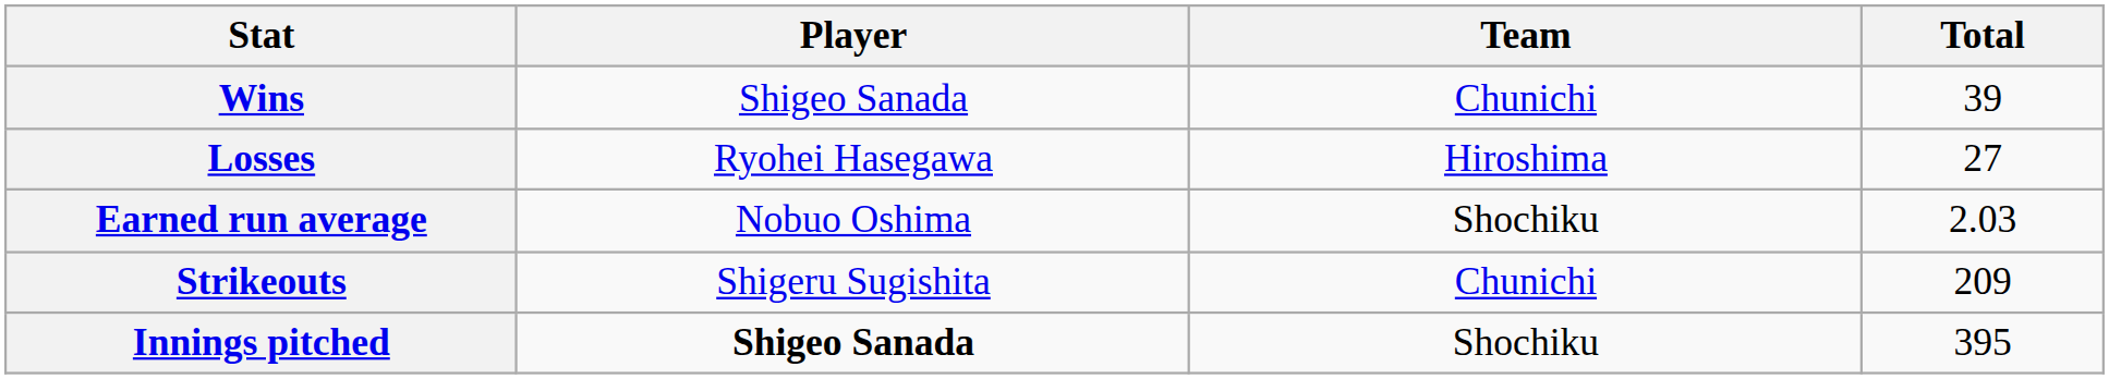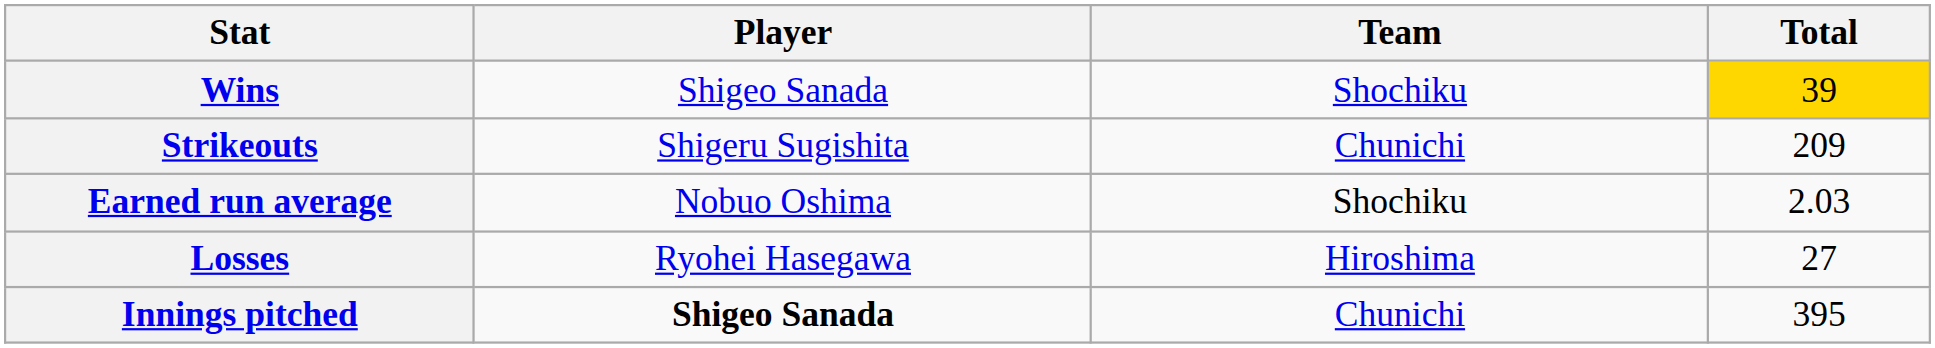 <table class="wikitable" style="text-align:center;">
 <tr>
 <th scope="col" width="7%">Stat</th>
 <th scope="col" width="10%">Player</th>
 <th scope="col" width="10%">Team</th>
 <th scope="col" width="3%">Total</th>
 </tr>
 <tr>
 <th scope="row" style="text-align:center;"><a href='#'>Wins</a></th>
 <td><a href='#'>Shigeo Sanada</a></td>
+<td><a href='#'>Shochiku</a></td>
+<td style="background: gold;">39</td>
+</tr>
+<tr>
+<th scope="row" style="text-align:center;"><a href='#'>Strikeouts</a></th>
+<td><a href='#'>Shigeru Sugishita</a></td>
 <td><a href='#'>Chunichi</a></td>
-<td>39</td>
+<td>209</td>
+</tr>
+<tr>
+<th scope="row" style="text-align:center;"><a href='#'>Earned run average</a></th>
+<td><a href='#'>Nobuo Oshima</a></td>
+<td>Shochiku</td>
+<td>2.03</td>
 </tr>
 <tr>
 <th scope="row" style="text-align:center;"><a href='#'>Losses</a></th>
 <td><a href='#'>Ryohei Hasegawa</a></td>
 <td><a href='#'>Hiroshima</a></td>
 <td>27</td>
 </tr>
 <tr>
-<th scope="row" style="text-align:center;"><a href='#'>Earned run average</a></th>
-<td><a href='#'>Nobuo Oshima</a></td>
-<td>Shochiku</td>
-<td>2.03</td>
-</tr>
-<tr>
-<th scope="row" style="text-align:center;"><a href='#'>Strikeouts</a></th>
-<td><a href='#'>Shigeru Sugishita</a></td>
-<td><a href='#'>Chunichi</a></td>
-<td>209</td>
-</tr>
-<tr>
 <th scope="row" style="text-align:center;"><a href='#'>Innings pitched</a></th>
 <td><strong>Shigeo Sanada</strong></td>
-<td>Shochiku</td>
+<td><a href='#'>Chunichi</a></td>
 <td>395</td>
 </tr>
 </table>
